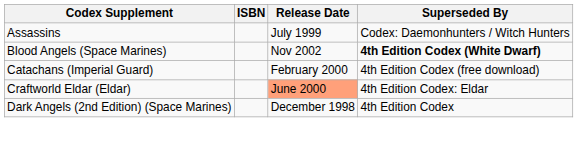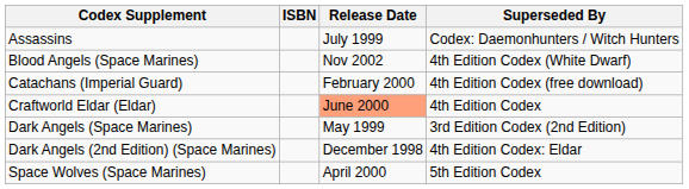 <table class="wikitable mw-collapsible mw-collapsed sortable">
 <tr>
 <th>Codex Supplement</th>
 <th>ISBN</th>
 <th>Release Date</th>
 <th>Superseded By</th>
 </tr>
 <tr>
 <td>Assassins</td>
 <td></td>
 <td>July 1999</td>
 <td>Codex: Daemonhunters / Witch Hunters</td>
 </tr>
 <tr>
 <td>Blood Angels (Space Marines)</td>
 <td></td>
 <td>Nov 2002</td>
-<td><strong>4th Edition Codex (White Dwarf)</strong></td>
+<td>4th Edition Codex (White Dwarf)</td>
 </tr>
 <tr>
 <td>Catachans (Imperial Guard)</td>
 <td></td>
 <td>February 2000</td>
 <td>4th Edition Codex (free download)</td>
 </tr>
 <tr>
 <td>Craftworld Eldar (Eldar)</td>
 <td></td>
 <td style="background: lightsalmon;">June 2000</td>
-<td>4th Edition Codex: Eldar</td>
+<td>4th Edition Codex</td>
+</tr>
+<tr>
+<td>Dark Angels (Space Marines)</td>
+<td></td>
+<td>May 1999</td>
+<td>3rd Edition Codex (2nd Edition)</td>
 </tr>
 <tr>
 <td>Dark Angels (2nd Edition) (Space Marines)</td>
 <td></td>
 <td>December 1998</td>
-<td>4th Edition Codex</td>
+<td>4th Edition Codex: Eldar</td>
+</tr>
+<tr>
+<td>Space Wolves (Space Marines)</td>
+<td></td>
+<td>April 2000</td>
+<td>5th Edition Codex</td>
 </tr>
 </table>
